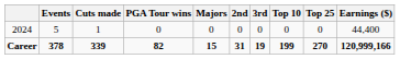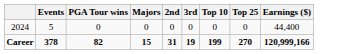 <table class=wikitable style="font-size:95%;text-align:center">
 <tr>
 <th></th>
 <th>Events</th>
-<th>Cuts made</th>
 <th>PGA Tour wins</th>
 <th>Majors</th>
 <th>2nd</th>
 <th>3rd</th>
 <th>Top 10</th>
 <th>Top 25</th>
 <th>Earnings ($)</th>
 </tr>
 <tr>
 <td>2024</td>
 <td>5</td>
-<td>1</td>
 <td>0</td>
 <td>0</td>
 <td>0</td>
 <td>0</td>
 <td>0</td>
 <td>0</td>
 <td>44,400</td>
 </tr>
 <tr>
 <td><strong>Career</strong></td>
 <td><strong>378</strong></td>
-<td><strong>339</strong></td>
 <td><strong>82</strong></td>
 <td><strong>15</strong></td>
 <td><strong>31</strong></td>
 <td><strong>19</strong></td>
 <td><strong>199</strong></td>
 <td><strong>270</strong></td>
 <td><strong>120,999,166</strong></td>
 </tr>
 </table>
